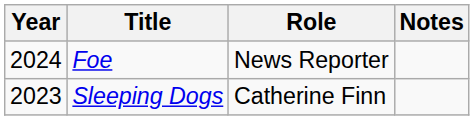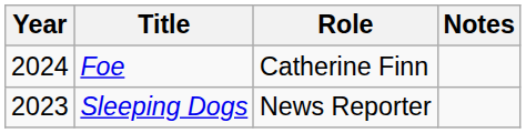 <table class="wikitable sortable">
 <tr>
 <th>Year</th>
 <th>Title</th>
 <th>Role</th>
 <th>Notes</th>
 </tr>
 <tr>
 <td>2024</td>
 <td><em><a href='#'>Foe</a></em></td>
-<td>News Reporter</td>
+<td>Catherine Finn</td>
 <td></td>
 </tr>
 <tr>
 <td>2023</td>
 <td><em><a href='#'>Sleeping Dogs</a></em></td>
-<td>Catherine Finn</td>
+<td>News Reporter</td>
 <td></td>
 </tr>
 </table>
